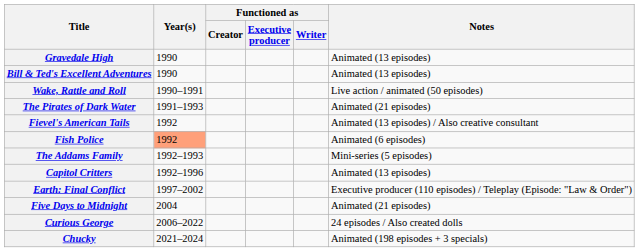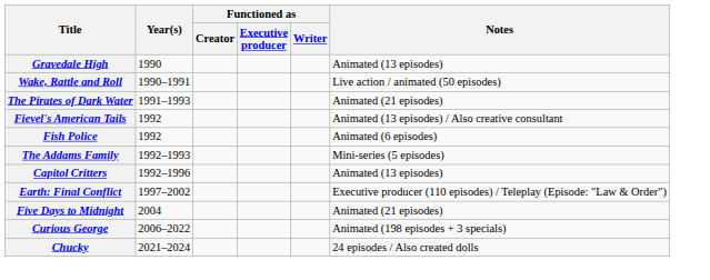 <table class="wikitable plainrowheaders sortable">
 <tr>
 <th rowspan="2">Title</th>
 <th rowspan="2">Year(s)</th>
 <th colspan="3">Functioned as</th>
 <th rowspan="2">Notes</th>
 </tr>
 <tr>
 <th>Creator</th>
 <th><a href='#'>Executive<br>producer</a></th>
 <th><a href='#'>Writer</a></th>
 </tr>
 <tr>
 <th scope="row"><em><a href='#'>Gravedale High</a></em></th>
-<td>1990</td>
-<td></td>
-<td></td>
-<td></td>
-<td>Animated (13 episodes)</td>
-</tr>
-<tr>
-<th scope="row"><em><a href='#'>Bill & Ted's Excellent Adventures</a></em></th>
 <td>1990</td>
 <td></td>
 <td></td>
 <td></td>
 <td>Animated (13 episodes)</td>
 </tr>
 <tr>
 <th scope="row"><em><a href='#'>Wake, Rattle and Roll</a></em></th>
 <td>1990–1991</td>
 <td></td>
 <td></td>
 <td></td>
 <td>Live action / animated (50 episodes)</td>
 </tr>
 <tr>
 <th scope="row"><em><a href='#'>The Pirates of Dark Water</a></em></th>
 <td>1991–1993</td>
 <td></td>
 <td></td>
 <td></td>
 <td>Animated (21 episodes)</td>
 </tr>
 <tr>
 <th scope="row"><em><a href='#'>Fievel's American Tails</a></em></th>
 <td>1992</td>
 <td></td>
 <td></td>
 <td></td>
 <td>Animated (13 episodes) / Also creative consultant</td>
 </tr>
 <tr>
 <th scope="row"><em><a href='#'>Fish Police</a></em></th>
-<td style="background: lightsalmon;">1992</td>
+<td>1992</td>
 <td></td>
 <td></td>
 <td></td>
 <td>Animated (6 episodes)</td>
 </tr>
 <tr>
 <th scope="row"><em><a href='#'>The Addams Family</a></em></th>
 <td>1992–1993</td>
 <td></td>
 <td></td>
 <td></td>
 <td>Mini-series (5 episodes)</td>
 </tr>
 <tr>
 <th scope="row"><em><a href='#'>Capitol Critters</a></em></th>
 <td>1992–1996</td>
 <td></td>
 <td></td>
 <td></td>
 <td>Animated (13 episodes)</td>
 </tr>
 <tr>
 <th scope="row"><em><a href='#'>Earth: Final Conflict</a></em></th>
 <td>1997–2002</td>
 <td></td>
 <td></td>
 <td></td>
 <td>Executive producer (110 episodes) / Teleplay (Episode: "Law & Order")</td>
 </tr>
 <tr>
 <th scope="row"><em><a href='#'>Five Days to Midnight</a></em></th>
 <td>2004</td>
 <td></td>
 <td></td>
 <td></td>
 <td>Animated (21 episodes)</td>
 </tr>
 <tr>
 <th scope="row"><em><a href='#'>Curious George</a></em></th>
 <td>2006–2022</td>
 <td></td>
 <td></td>
 <td></td>
-<td>24 episodes / Also created dolls</td>
+<td>Animated (198 episodes + 3 specials)</td>
 </tr>
 <tr>
 <th scope="row"><em><a href='#'>Chucky</a></em></th>
 <td>2021–2024</td>
 <td></td>
 <td></td>
 <td></td>
-<td>Animated (198 episodes + 3 specials)</td>
+<td>24 episodes / Also created dolls</td>
 </tr>
 </table>
